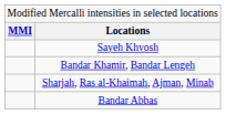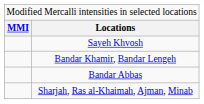 <table class="wikitable" style="text-align: center; font-size:90%;">
 <tr>
 <td colspan="2" style="text-align: center;">Modified Mercalli intensities in selected locations</td>
 </tr>
 <tr>
 <th><a href='#'>MMI</a></th>
 <th>Locations</th>
 </tr>
 <tr>
 <td></td>
 <td><a href='#'>Sayeh Khvosh</a></td>
 </tr>
 <tr>
 <td></td>
 <td><a href='#'>Bandar Khamir</a>, <a href='#'>Bandar Lengeh</a></td>
 </tr>
 <tr>
 <td></td>
-<td><a href='#'>Sharjah</a>, <a href='#'>Ras al-Khaimah</a>, <a href='#'>Ajman</a>, <a href='#'>Minab</a></td>
+<td><a href='#'>Bandar Abbas</a></td>
 </tr>
 <tr>
 <td></td>
-<td><a href='#'>Bandar Abbas</a></td>
+<td><a href='#'>Sharjah</a>, <a href='#'>Ras al-Khaimah</a>, <a href='#'>Ajman</a>, <a href='#'>Minab</a></td>
 </tr>
 </table>
